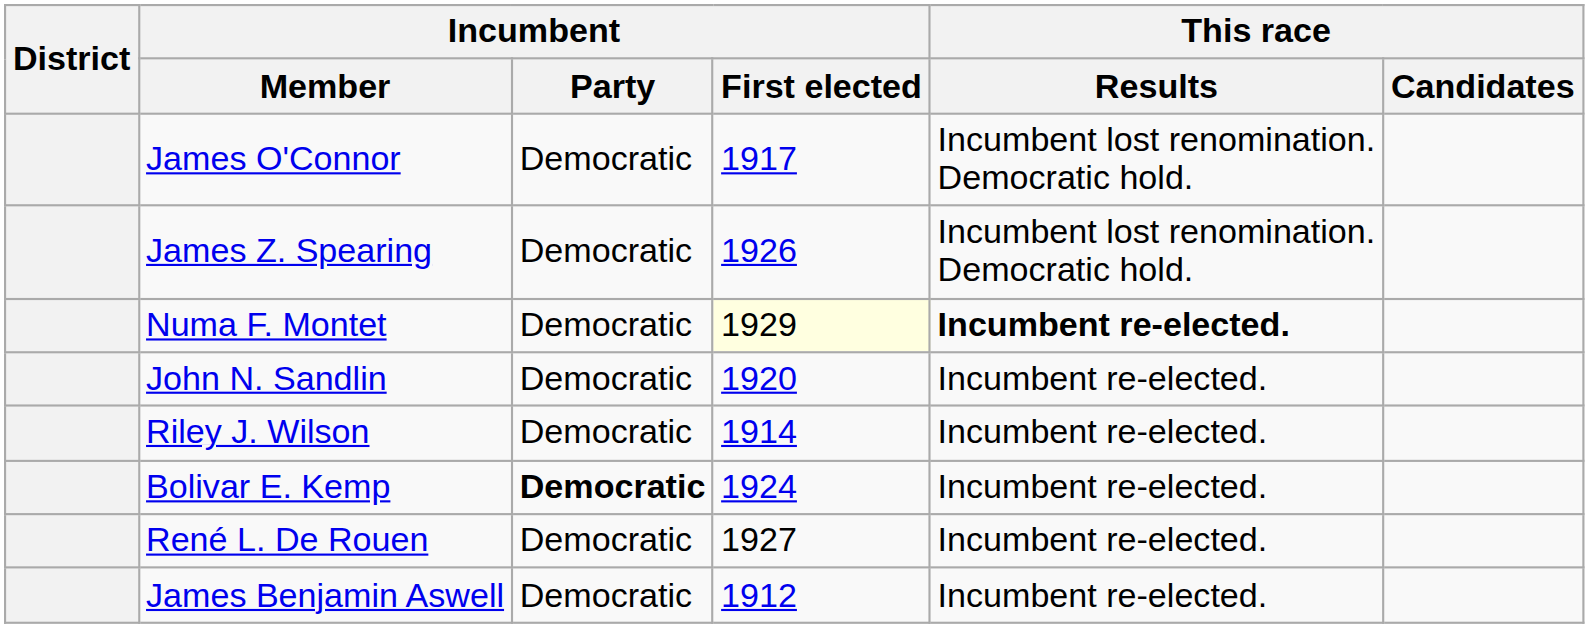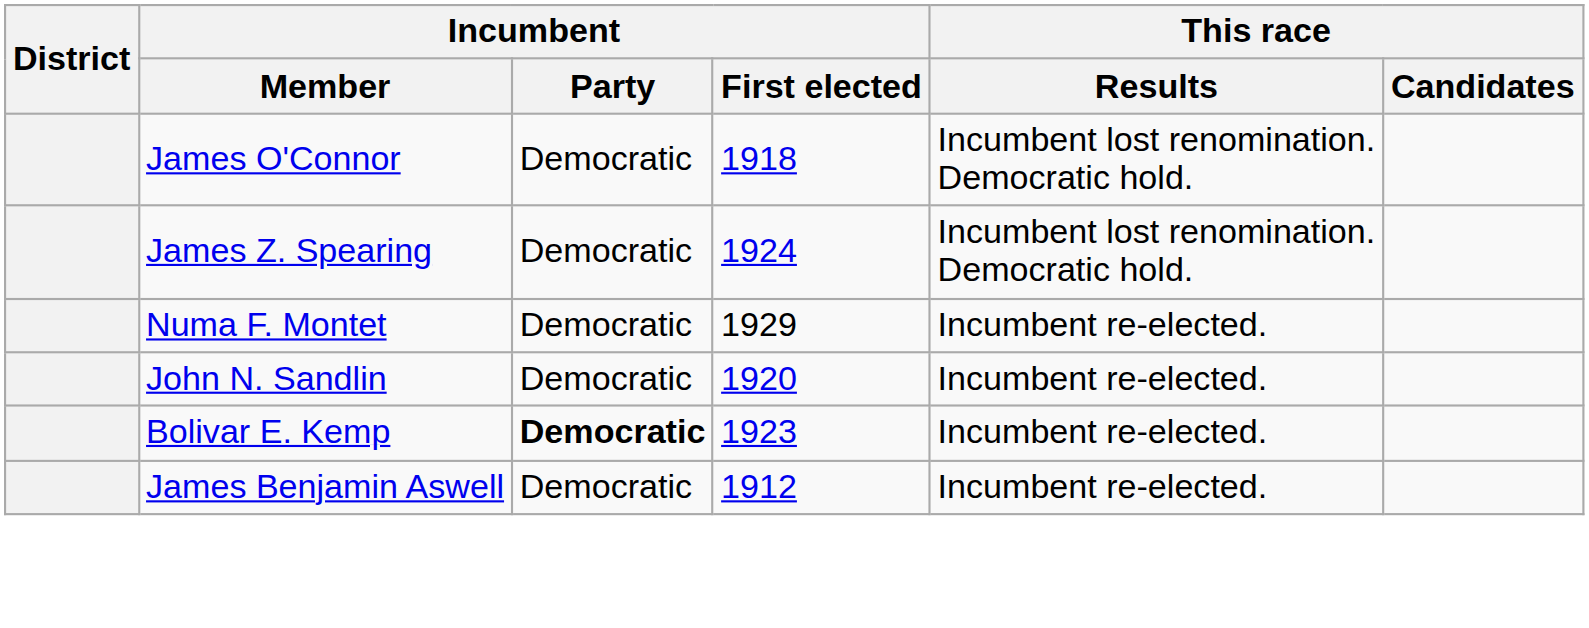 <table class=wikitable>
 <tr>
 <th rowspan=2>District</th>
 <th colspan=3>Incumbent</th>
 <th colspan=2>This race</th>
 </tr>
 <tr>
 <th>Member</th>
 <th>Party</th>
 <th>First elected</th>
 <th>Results</th>
 <th>Candidates</th>
 </tr>
 <tr>
 <th></th>
 <td><a href='#'>James O'Connor</a></td>
 <td>Democratic</td>
-<td><a href='#'>1917</a></td>
+<td><a href='#'>1918</a></td>
 <td>Incumbent lost renomination.<br>Democratic hold.</td>
 <td nowrap></td>
 </tr>
 <tr>
 <th></th>
 <td><a href='#'>James Z. Spearing</a></td>
 <td>Democratic</td>
-<td><a href='#'>1926</a></td>
+<td><a href='#'>1924</a></td>
 <td>Incumbent lost renomination.<br>Democratic hold.</td>
 <td nowrap></td>
 </tr>
 <tr>
 <th></th>
 <td><a href='#'>Numa F. Montet</a></td>
 <td>Democratic</td>
-<td style="background: lightyellow;">1929</td>
-<td><strong>Incumbent re-elected.</strong></td>
+<td>1929</td>
+<td>Incumbent re-elected.</td>
 <td nowrap></td>
 </tr>
 <tr>
 <th></th>
 <td><a href='#'>John N. Sandlin</a></td>
 <td>Democratic</td>
 <td><a href='#'>1920</a></td>
 <td>Incumbent re-elected.</td>
 <td nowrap></td>
 </tr>
 <tr>
 <th></th>
-<td><a href='#'>Riley J. Wilson</a></td>
-<td>Democratic</td>
-<td><a href='#'>1914</a></td>
-<td>Incumbent re-elected.</td>
-<td nowrap></td>
-</tr>
-<tr>
-<th></th>
 <td><a href='#'>Bolivar E. Kemp</a></td>
 <td><strong>Democratic</strong></td>
-<td><a href='#'>1924</a></td>
-<td>Incumbent re-elected.</td>
-<td nowrap></td>
-</tr>
-<tr>
-<th></th>
-<td><a href='#'>René L. De Rouen</a></td>
-<td>Democratic</td>
-<td>1927</td>
+<td><a href='#'>1923</a></td>
 <td>Incumbent re-elected.</td>
 <td nowrap></td>
 </tr>
 <tr>
 <th></th>
 <td><a href='#'>James Benjamin Aswell</a></td>
 <td>Democratic</td>
 <td><a href='#'>1912</a></td>
 <td>Incumbent re-elected.</td>
 <td nowrap></td>
 </tr>
 </table>
